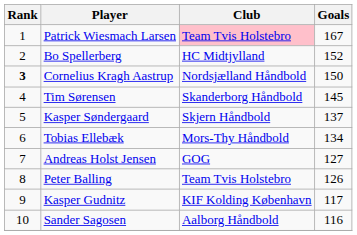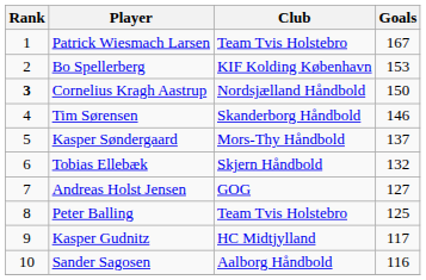 <table class="wikitable sortable" style="text-align:center">
 <tr>
 <th>Rank</th>
 <th>Player</th>
 <th>Club</th>
 <th>Goals</th>
 </tr>
 <tr>
 <td>1</td>
 <td style="text-align:left"> <a href='#'>Patrick Wiesmach Larsen</a></td>
-<td style="background: pink; text-align:left"><a href='#'>Team Tvis Holstebro</a></td>
+<td style="text-align:left"><a href='#'>Team Tvis Holstebro</a></td>
 <td>167</td>
 </tr>
 <tr>
 <td>2</td>
 <td style="text-align:left"> <a href='#'>Bo Spellerberg</a></td>
-<td style="text-align:left"><a href='#'>HC Midtjylland</a></td>
-<td>152</td>
+<td style="text-align:left"><a href='#'>KIF Kolding København</a></td>
+<td>153</td>
 </tr>
 <tr>
 <td><strong>3</strong></td>
 <td style="text-align:left"> <a href='#'>Cornelius Kragh Aastrup</a></td>
 <td style="text-align:left"><a href='#'>Nordsjælland Håndbold</a></td>
 <td>150</td>
 </tr>
 <tr>
 <td>4</td>
 <td style="text-align:left"> <a href='#'>Tim Sørensen</a></td>
 <td style="text-align:left"><a href='#'>Skanderborg Håndbold</a></td>
-<td>145</td>
+<td>146</td>
 </tr>
 <tr>
 <td>5</td>
 <td style="text-align:left"> <a href='#'>Kasper Søndergaard</a></td>
-<td style="text-align:left"><a href='#'>Skjern Håndbold</a></td>
+<td style="text-align:left"><a href='#'>Mors-Thy Håndbold</a></td>
 <td>137</td>
 </tr>
 <tr>
 <td>6</td>
 <td style="text-align:left"> <a href='#'>Tobias Ellebæk</a></td>
-<td style="text-align:left"><a href='#'>Mors-Thy Håndbold</a></td>
-<td>134</td>
+<td style="text-align:left"><a href='#'>Skjern Håndbold</a></td>
+<td>132</td>
 </tr>
 <tr>
 <td>7</td>
 <td style="text-align:left"> <a href='#'>Andreas Holst Jensen</a></td>
 <td style="text-align:left"><a href='#'>GOG</a></td>
 <td>127</td>
 </tr>
 <tr>
 <td>8</td>
 <td style="text-align:left"> <a href='#'>Peter Balling</a></td>
 <td style="text-align:left"><a href='#'>Team Tvis Holstebro</a></td>
-<td>126</td>
+<td>125</td>
 </tr>
 <tr>
 <td>9</td>
 <td style="text-align:left"> <a href='#'>Kasper Gudnitz</a></td>
-<td style="text-align:left"><a href='#'>KIF Kolding København</a></td>
+<td style="text-align:left"><a href='#'>HC Midtjylland</a></td>
 <td>117</td>
 </tr>
 <tr>
 <td>10</td>
 <td style="text-align:left"> <a href='#'>Sander Sagosen</a></td>
 <td style="text-align:left"><a href='#'>Aalborg Håndbold</a></td>
 <td>116</td>
 </tr>
 <tr>
 </tr>
 </table>
